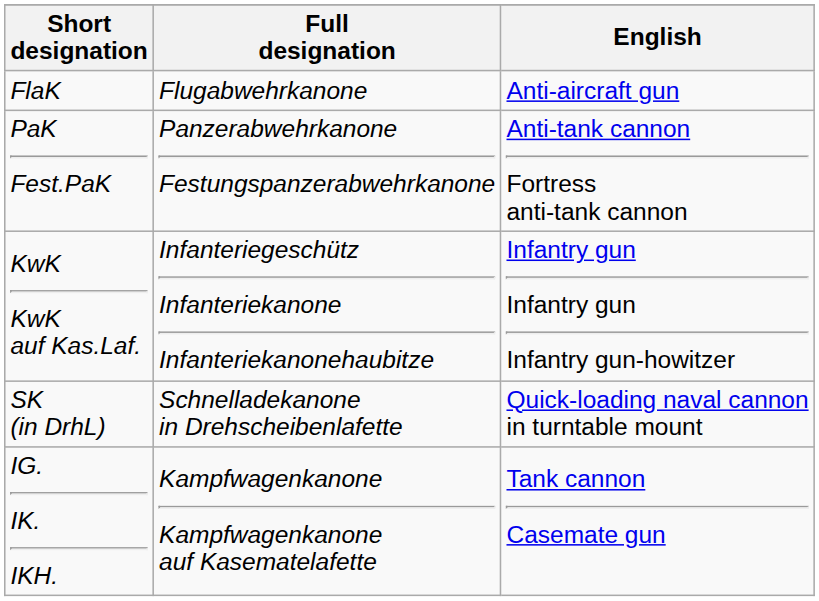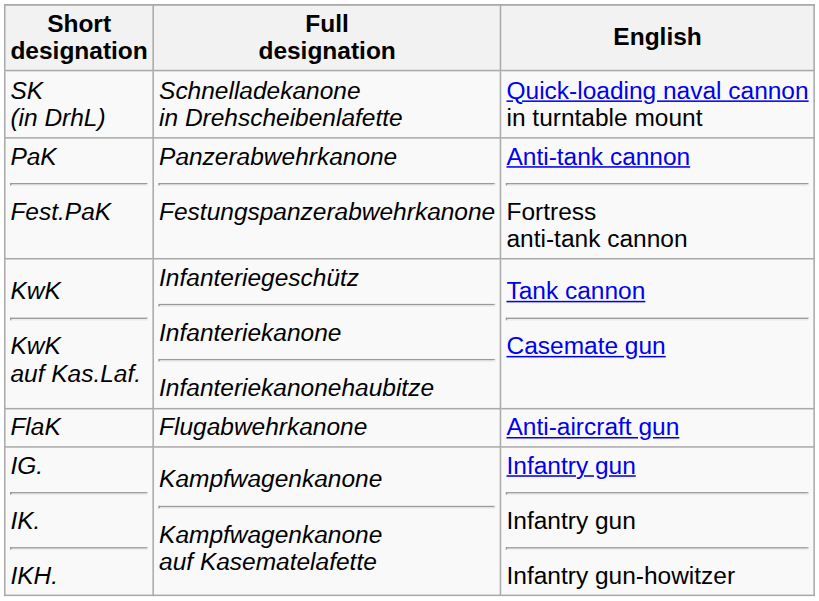 <table class="wikitable mw-collapsible mw-collapsed">
 <tr>
 </tr>
 <tr>
 <th>Short<br>designation</th>
 <th>Full<br>designation</th>
 <th>English</th>
 </tr>
 <tr>
-<td><em>FlaK</em></td>
-<td><em>Flugabwehrkanone</em></td>
-<td><a href='#'>Anti-aircraft gun</a></td>
+<td><em>SK<br>(in DrhL)</em></td>
+<td><em>Schnelladekanone<br>in Drehscheibenlafette</em></td>
+<td><a href='#'>Quick-loading naval cannon</a><br>in turntable mount</td>
 </tr>
 <tr>
 <td><em>PaK<hr>Fest.PaK</em><br> </td>
 <td><em>Panzerabwehrkanone<hr>Festungspanzerabwehrkanone</em><br> </td>
 <td><a href='#'>Anti-tank cannon</a><hr>Fortress<br>anti-tank cannon</td>
 </tr>
 <tr>
 <td><em>KwK<hr>KwK<br>auf Kas.Laf.</em></td>
 <td><em>Infanteriegeschütz</em><hr><em>Infanteriekanone</em><hr><em>Infanteriekanonehaubitze</em></td>
-<td><a href='#'>Infantry gun</a><hr>Infantry gun<hr>Infantry gun-howitzer</td>
+<td><a href='#'>Tank cannon</a><hr><a href='#'>Casemate gun</a><br> </td>
 </tr>
 <tr>
-<td><em>SK<br>(in DrhL)</em></td>
-<td><em>Schnelladekanone<br>in Drehscheibenlafette</em></td>
-<td><a href='#'>Quick-loading naval cannon</a><br>in turntable mount</td>
+<td><em>FlaK</em></td>
+<td><em>Flugabwehrkanone</em></td>
+<td><a href='#'>Anti-aircraft gun</a></td>
 </tr>
 <tr>
 <td><em>IG.</em><hr><em>IK.</em><hr><em>IKH.</em></td>
 <td><em>Kampfwagenkanone<hr>Kampfwagenkanone<br>auf Kasematelafette</em></td>
-<td><a href='#'>Tank cannon</a><hr><a href='#'>Casemate gun</a><br> </td>
+<td><a href='#'>Infantry gun</a><hr>Infantry gun<hr>Infantry gun-howitzer</td>
 </tr>
 </table>
